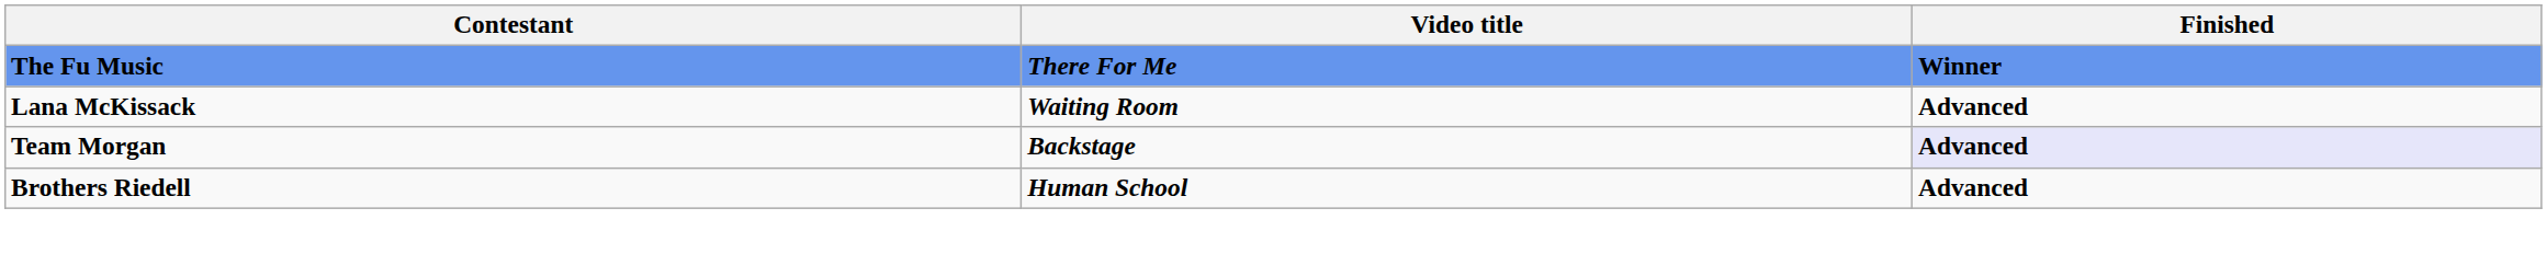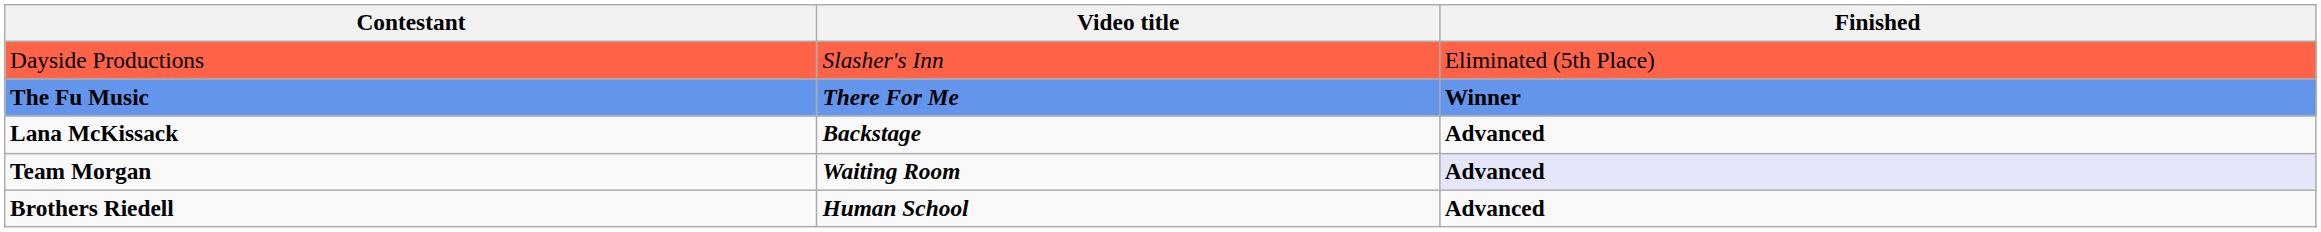 <table class="wikitable" width="100%">
 <tr>
 <th>Contestant</th>
 <th>Video title</th>
 <th>Finished</th>
+</tr>
+<tr>
+<td style="background:tomato; color:black;">Dayside Productions</td>
+<td style="background:tomato; color:black;"><em>Slasher's Inn</em></td>
+<td style="background:tomato; color:black;">Eliminated (5th Place)</td>
 </tr>
 <tr>
 <td style="background:cornflowerblue; color:black;"><strong>The Fu Music</strong></td>
 <td style="background:cornflowerblue; color:black;"><strong><em>There For Me</em></strong></td>
 <td style="background:cornflowerblue; color:black;"><strong>Winner</strong></td>
 </tr>
 <tr>
 <td><strong>Lana McKissack</strong></td>
-<td><strong><em>Waiting Room</em></strong></td>
+<td><strong><em>Backstage</em></strong></td>
 <td><strong>Advanced</strong></td>
 </tr>
 <tr>
 <td><strong>Team Morgan</strong></td>
-<td><strong><em>Backstage</em></strong></td>
+<td><strong><em>Waiting Room</em></strong></td>
 <td style="background: lavender;"><strong>Advanced</strong></td>
 </tr>
 <tr>
 <td><strong>Brothers Riedell</strong></td>
 <td><strong><em>Human School</em></strong></td>
 <td><strong>Advanced</strong></td>
 </tr>
 </table>
